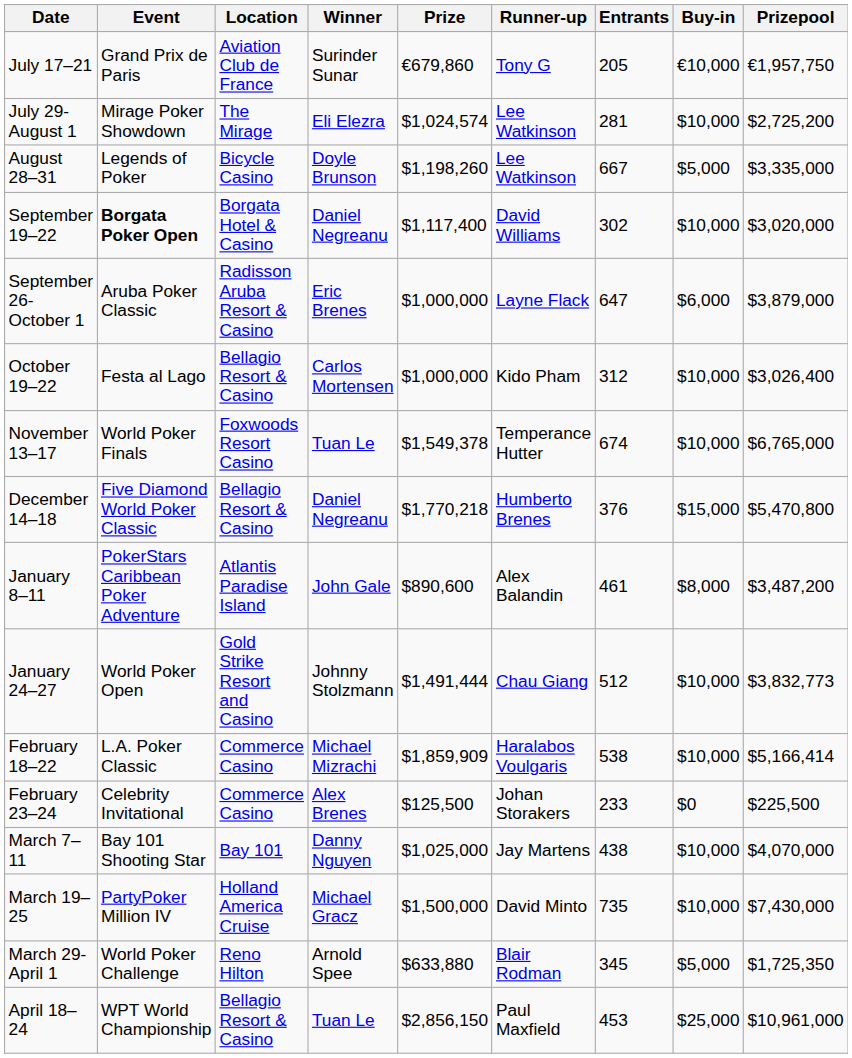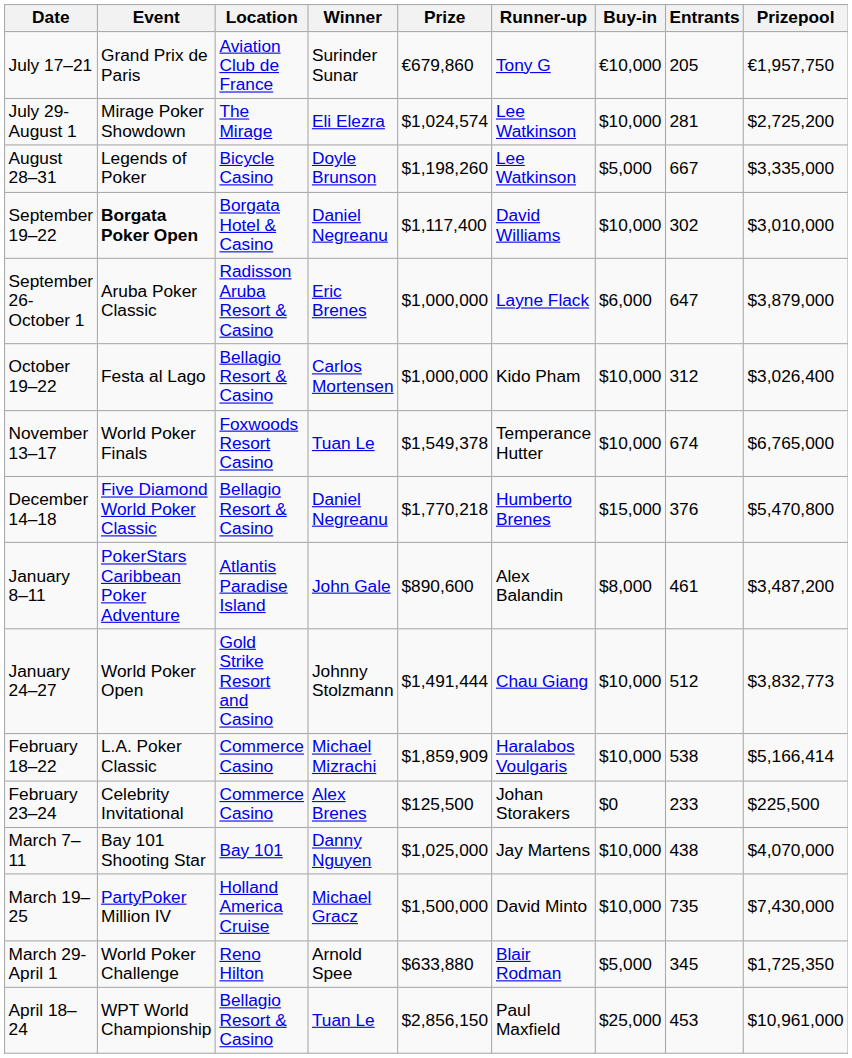 <table class="wikitable">
 <tr>
 <th>Date</th>
 <th>Event</th>
 <th>Location</th>
 <th>Winner</th>
 <th>Prize</th>
 <th>Runner-up</th>
+<th>Buy-in</th>
 <th>Entrants</th>
-<th>Buy-in</th>
 <th>Prizepool</th>
 </tr>
 <tr>
 <td>July 17–21</td>
 <td>Grand Prix de Paris</td>
 <td><a href='#'>Aviation Club de France</a></td>
 <td>Surinder Sunar</td>
 <td>€679,860</td>
 <td><a href='#'>Tony G</a></td>
+<td>€10,000</td>
 <td>205</td>
-<td>€10,000</td>
 <td>€1,957,750</td>
 </tr>
 <tr>
 <td>July 29-August 1</td>
 <td>Mirage Poker Showdown</td>
 <td><a href='#'>The Mirage</a></td>
 <td><a href='#'>Eli Elezra</a></td>
 <td>$1,024,574</td>
 <td><a href='#'>Lee Watkinson</a></td>
+<td>$10,000</td>
 <td>281</td>
-<td>$10,000</td>
 <td>$2,725,200</td>
 </tr>
 <tr>
 <td>August 28–31</td>
 <td>Legends of Poker</td>
 <td><a href='#'>Bicycle Casino</a></td>
 <td><a href='#'>Doyle Brunson</a></td>
 <td>$1,198,260</td>
 <td><a href='#'>Lee Watkinson</a></td>
+<td>$5,000</td>
 <td>667</td>
-<td>$5,000</td>
 <td>$3,335,000</td>
 </tr>
 <tr>
 <td>September 19–22</td>
 <td><strong>Borgata Poker Open</strong></td>
 <td><a href='#'>Borgata Hotel & Casino</a></td>
 <td><a href='#'>Daniel Negreanu</a></td>
 <td>$1,117,400</td>
 <td><a href='#'>David Williams</a></td>
+<td>$10,000</td>
 <td>302</td>
-<td>$10,000</td>
-<td>$3,020,000</td>
+<td>$3,010,000</td>
 </tr>
 <tr>
 <td>September 26-October 1</td>
 <td>Aruba Poker Classic</td>
 <td><a href='#'>Radisson Aruba Resort & Casino</a></td>
 <td><a href='#'>Eric Brenes</a></td>
 <td>$1,000,000</td>
 <td><a href='#'>Layne Flack</a></td>
+<td>$6,000</td>
 <td>647</td>
-<td>$6,000</td>
 <td>$3,879,000</td>
 </tr>
 <tr>
 <td>October 19–22</td>
 <td>Festa al Lago</td>
 <td><a href='#'>Bellagio Resort & Casino</a></td>
 <td><a href='#'>Carlos Mortensen</a></td>
 <td>$1,000,000</td>
 <td>Kido Pham</td>
+<td>$10,000</td>
 <td>312</td>
-<td>$10,000</td>
 <td>$3,026,400</td>
 </tr>
 <tr>
 <td>November 13–17</td>
 <td>World Poker Finals</td>
 <td><a href='#'>Foxwoods Resort Casino</a></td>
 <td><a href='#'>Tuan Le</a></td>
 <td>$1,549,378</td>
 <td>Temperance Hutter</td>
+<td>$10,000</td>
 <td>674</td>
-<td>$10,000</td>
 <td>$6,765,000</td>
 </tr>
 <tr>
 <td>December 14–18</td>
 <td><a href='#'>Five Diamond World Poker Classic</a></td>
 <td><a href='#'>Bellagio Resort & Casino</a></td>
 <td><a href='#'>Daniel Negreanu</a></td>
 <td>$1,770,218</td>
 <td><a href='#'>Humberto Brenes</a></td>
+<td>$15,000</td>
 <td>376</td>
-<td>$15,000</td>
 <td>$5,470,800</td>
 </tr>
 <tr>
 <td>January 8–11</td>
 <td><a href='#'>PokerStars Caribbean Poker Adventure</a></td>
 <td><a href='#'>Atlantis Paradise Island</a></td>
 <td><a href='#'>John Gale</a></td>
 <td>$890,600</td>
 <td>Alex Balandin</td>
+<td>$8,000</td>
 <td>461</td>
-<td>$8,000</td>
 <td>$3,487,200</td>
 </tr>
 <tr>
 <td>January 24–27</td>
 <td>World Poker Open</td>
 <td><a href='#'>Gold Strike Resort and Casino</a></td>
 <td>Johnny Stolzmann</td>
 <td>$1,491,444</td>
 <td><a href='#'>Chau Giang</a></td>
+<td>$10,000</td>
 <td>512</td>
-<td>$10,000</td>
 <td>$3,832,773</td>
 </tr>
 <tr>
 <td>February 18–22</td>
 <td>L.A. Poker Classic</td>
 <td><a href='#'>Commerce Casino</a></td>
 <td><a href='#'>Michael Mizrachi</a></td>
 <td>$1,859,909</td>
 <td><a href='#'>Haralabos Voulgaris</a></td>
+<td>$10,000</td>
 <td>538</td>
-<td>$10,000</td>
 <td>$5,166,414</td>
 </tr>
 <tr>
 <td>February 23–24</td>
 <td>Celebrity Invitational</td>
 <td><a href='#'>Commerce Casino</a></td>
 <td><a href='#'>Alex Brenes</a></td>
 <td>$125,500</td>
 <td>Johan Storakers</td>
+<td>$0</td>
 <td>233</td>
-<td>$0</td>
 <td>$225,500</td>
 </tr>
 <tr>
 <td>March 7–11</td>
 <td>Bay 101 Shooting Star</td>
 <td><a href='#'>Bay 101</a></td>
 <td><a href='#'>Danny Nguyen</a></td>
 <td>$1,025,000</td>
 <td>Jay Martens</td>
+<td>$10,000</td>
 <td>438</td>
-<td>$10,000</td>
 <td>$4,070,000</td>
 </tr>
 <tr>
 <td>March 19–25</td>
 <td><a href='#'>PartyPoker</a> Million IV</td>
 <td><a href='#'>Holland America Cruise</a></td>
 <td><a href='#'>Michael Gracz</a></td>
 <td>$1,500,000</td>
 <td>David Minto</td>
+<td>$10,000</td>
 <td>735</td>
-<td>$10,000</td>
 <td>$7,430,000</td>
 </tr>
 <tr>
 <td>March 29-April 1</td>
 <td>World Poker Challenge</td>
 <td><a href='#'>Reno Hilton</a></td>
 <td>Arnold Spee</td>
 <td>$633,880</td>
 <td><a href='#'>Blair Rodman</a></td>
+<td>$5,000</td>
 <td>345</td>
-<td>$5,000</td>
 <td>$1,725,350</td>
 </tr>
 <tr>
 <td>April 18–24</td>
 <td>WPT World Championship</td>
 <td><a href='#'>Bellagio Resort & Casino</a></td>
 <td><a href='#'>Tuan Le</a></td>
 <td>$2,856,150</td>
 <td>Paul Maxfield</td>
+<td>$25,000</td>
 <td>453</td>
-<td>$25,000</td>
 <td>$10,961,000</td>
 </tr>
 </table>
